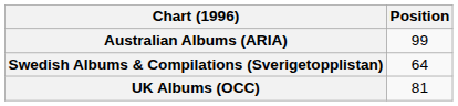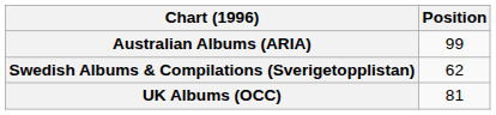 <table class="wikitable sortable plainrowheaders" style="text-align:center">
 <tr>
 <th scope="col">Chart (1996)</th>
 <th scope="col">Position</th>
 </tr>
 <tr>
 <th scope="row">Australian Albums (ARIA)</th>
 <td>99</td>
 </tr>
 <tr>
 <th scope="row">Swedish Albums & Compilations (Sverigetopplistan)</th>
-<td>64</td>
+<td>62</td>
 </tr>
 <tr>
 <th scope="row">UK Albums (OCC)</th>
 <td>81</td>
 </tr>
 </table>
